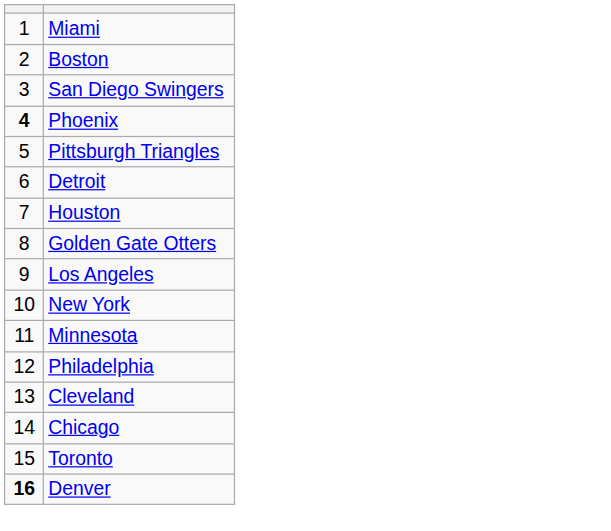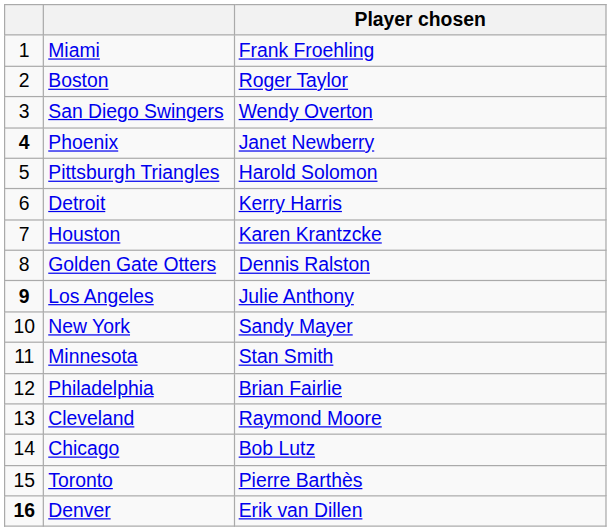 <table class="wikitable" style="text-align:left">
 <tr>
 <th width="25px"></th>
 <th width="150px"></th>
+<th width="300px">Player chosen</th>
 </tr>
 <tr>
 <td style="text-align:center">1</td>
 <td><a href='#'>Miami</a></td>
+<td><a href='#'>Frank Froehling</a></td>
 </tr>
 <tr>
 <td style="text-align:center">2</td>
 <td><a href='#'>Boston</a></td>
+<td><a href='#'>Roger Taylor</a></td>
 </tr>
 <tr>
 <td style="text-align:center">3</td>
 <td><a href='#'>San Diego Swingers</a></td>
+<td><a href='#'>Wendy Overton</a></td>
 </tr>
 <tr>
 <td style="text-align:center"><strong>4</strong></td>
 <td><a href='#'>Phoenix</a></td>
+<td><a href='#'>Janet Newberry</a></td>
 </tr>
 <tr>
 <td style="text-align:center">5</td>
 <td><a href='#'>Pittsburgh Triangles</a></td>
+<td><a href='#'>Harold Solomon</a></td>
 </tr>
 <tr>
 <td style="text-align:center">6</td>
 <td><a href='#'>Detroit</a></td>
+<td><a href='#'>Kerry Harris</a></td>
 </tr>
 <tr>
 <td style="text-align:center">7</td>
 <td><a href='#'>Houston</a></td>
+<td><a href='#'>Karen Krantzcke</a></td>
 </tr>
 <tr>
 <td style="text-align:center">8</td>
 <td><a href='#'>Golden Gate Otters</a></td>
+<td><a href='#'>Dennis Ralston</a></td>
 </tr>
 <tr>
-<td style="text-align:center">9</td>
+<td style="text-align:center"><strong>9</strong></td>
 <td><a href='#'>Los Angeles</a></td>
+<td><a href='#'>Julie Anthony</a></td>
 </tr>
 <tr>
 <td style="text-align:center">10</td>
 <td><a href='#'>New York</a></td>
+<td><a href='#'>Sandy Mayer</a></td>
 </tr>
 <tr>
 <td style="text-align:center">11</td>
 <td><a href='#'>Minnesota</a></td>
+<td><a href='#'>Stan Smith</a></td>
 </tr>
 <tr>
 <td style="text-align:center">12</td>
 <td><a href='#'>Philadelphia</a></td>
+<td><a href='#'>Brian Fairlie</a></td>
 </tr>
 <tr>
 <td style="text-align:center">13</td>
 <td><a href='#'>Cleveland</a></td>
+<td><a href='#'>Raymond Moore</a></td>
 </tr>
 <tr>
 <td style="text-align:center">14</td>
 <td><a href='#'>Chicago</a></td>
+<td><a href='#'>Bob Lutz</a></td>
 </tr>
 <tr>
 <td style="text-align:center">15</td>
 <td><a href='#'>Toronto</a></td>
+<td><a href='#'>Pierre Barthès</a></td>
 </tr>
 <tr>
 <td style="text-align:center"><strong>16</strong></td>
 <td><a href='#'>Denver</a></td>
+<td><a href='#'>Erik van Dillen</a></td>
 </tr>
 </table>
